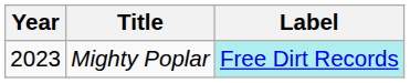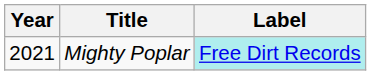 <table class="wikitable">
 <tr>
 <th rowspan="1">Year</th>
 <th rowspan="1">Title</th>
 <th rowspan="1">Label</th>
 </tr>
 <tr>
-<td align="center">2023</td>
+<td align="center">2021</td>
 <td align="left"><em>Mighty Poplar</em></td>
 <td align="left" style="background: paleturquoise;"><a href='#'>Free Dirt Records</a></td>
 </tr>
 </table>
